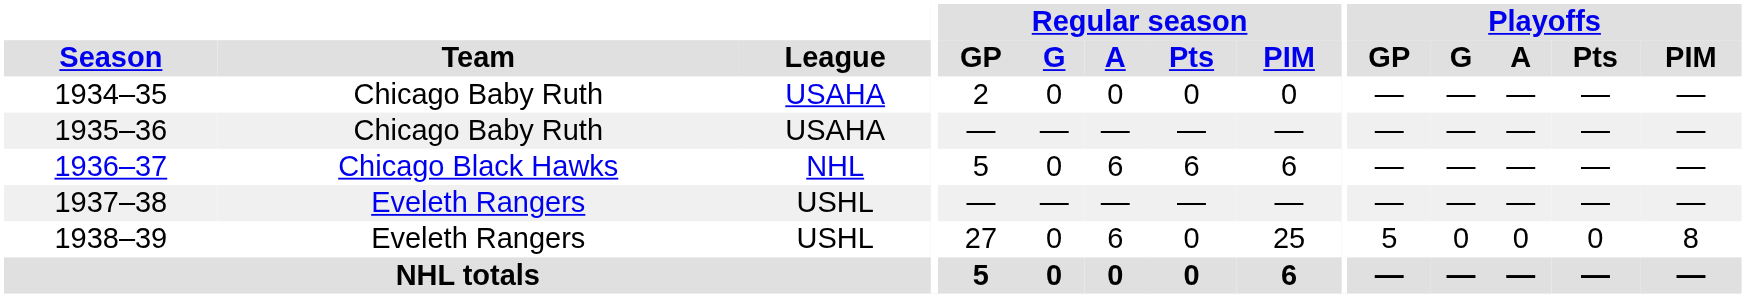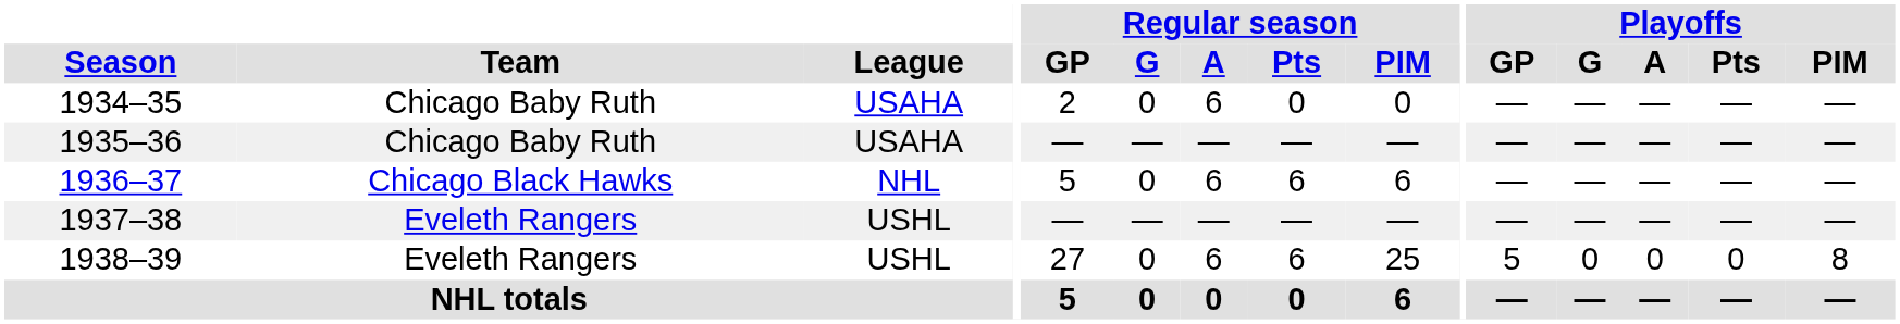 <table border="0" cellpadding="1" cellspacing="0" style="text-align:center; width:60em">
 <tr bgcolor="#e0e0e0">
 <th colspan="3" bgcolor="#ffffff"></th>
 <th rowspan="100" bgcolor="#ffffff"></th>
 <th colspan="5"><a href='#'>Regular season</a></th>
 <th rowspan="100" bgcolor="#ffffff"></th>
 <th colspan="5"><a href='#'>Playoffs</a></th>
 </tr>
 <tr bgcolor="#e0e0e0">
 <th><a href='#'>Season</a></th>
 <th>Team</th>
 <th>League</th>
 <th>GP</th>
 <th><a href='#'>G</a></th>
 <th><a href='#'>A</a></th>
 <th><a href='#'>Pts</a></th>
 <th><a href='#'>PIM</a></th>
 <th>GP</th>
 <th>G</th>
 <th>A</th>
 <th>Pts</th>
 <th>PIM</th>
 </tr>
 <tr>
 <td>1934–35</td>
 <td>Chicago Baby Ruth</td>
 <td><a href='#'>USAHA</a></td>
 <td>2</td>
 <td>0</td>
-<td>0</td>
+<td>6</td>
 <td>0</td>
 <td>0</td>
 <td>—</td>
 <td>—</td>
 <td>—</td>
 <td>—</td>
 <td>—</td>
 </tr>
 <tr bgcolor="#f0f0f0">
 <td>1935–36</td>
 <td>Chicago Baby Ruth</td>
 <td>USAHA</td>
 <td>—</td>
 <td>—</td>
 <td>—</td>
 <td>—</td>
 <td>—</td>
 <td>—</td>
 <td>—</td>
 <td>—</td>
 <td>—</td>
 <td>—</td>
 </tr>
 <tr>
 <td><a href='#'>1936–37</a></td>
 <td><a href='#'>Chicago Black Hawks</a></td>
 <td><a href='#'>NHL</a></td>
 <td>5</td>
 <td>0</td>
 <td>6</td>
 <td>6</td>
 <td>6</td>
 <td>—</td>
 <td>—</td>
 <td>—</td>
 <td>—</td>
 <td>—</td>
 </tr>
 <tr bgcolor="#f0f0f0">
 <td>1937–38</td>
 <td><a href='#'>Eveleth Rangers</a></td>
 <td>USHL</td>
 <td>—</td>
 <td>—</td>
 <td>—</td>
 <td>—</td>
 <td>—</td>
 <td>—</td>
 <td>—</td>
 <td>—</td>
 <td>—</td>
 <td>—</td>
 </tr>
 <tr>
 <td>1938–39</td>
 <td>Eveleth Rangers</td>
 <td>USHL</td>
 <td>27</td>
 <td>0</td>
 <td>6</td>
-<td>0</td>
+<td>6</td>
 <td>25</td>
 <td>5</td>
 <td>0</td>
 <td>0</td>
 <td>0</td>
 <td>8</td>
 </tr>
 <tr bgcolor="#e0e0e0">
 <th colspan="3">NHL totals</th>
 <th>5</th>
 <th>0</th>
 <th>0</th>
 <th>0</th>
 <th>6</th>
 <th>—</th>
 <th>—</th>
 <th>—</th>
 <th>—</th>
 <th>—</th>
 </tr>
 </table>
